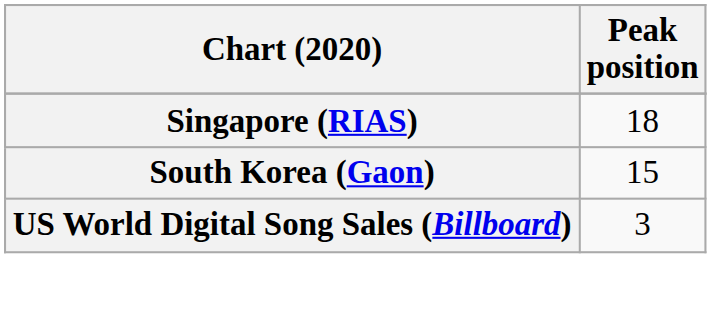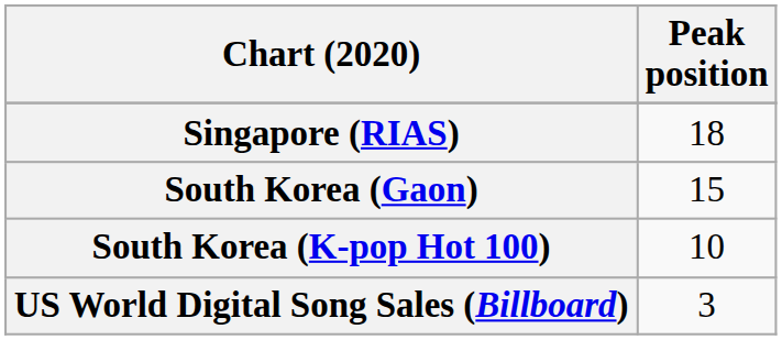 <table class="wikitable plainrowheaders sortable" style="text-align:center">
 <tr>
 <th scope="col">Chart (2020)</th>
 <th scope="col">Peak<br>position</th>
 </tr>
 <tr>
 </tr>
 <tr>
 </tr>
 <tr>
 <th scope="row">Singapore (<a href='#'>RIAS</a>)</th>
 <td>18</td>
 </tr>
 <tr>
 <th scope="row">South Korea (<a href='#'>Gaon</a>)</th>
 <td>15</td>
 </tr>
 <tr>
+<th scope="row">South Korea (<a href='#'>K-pop Hot 100</a>)</th>
+<td>10</td>
+</tr>
+<tr>
 <th scope="row">US World Digital Song Sales (<em><a href='#'>Billboard</a></em>)</th>
 <td>3</td>
 </tr>
 </table>
